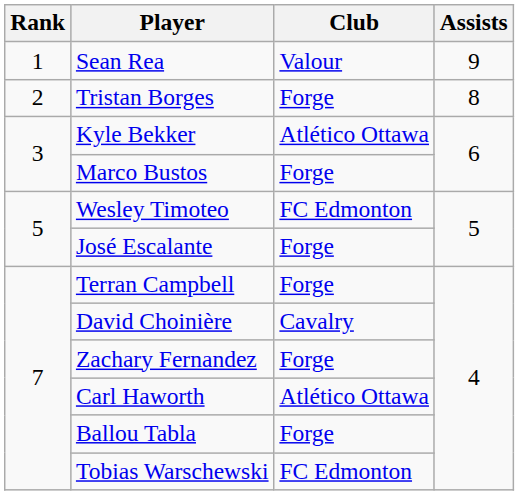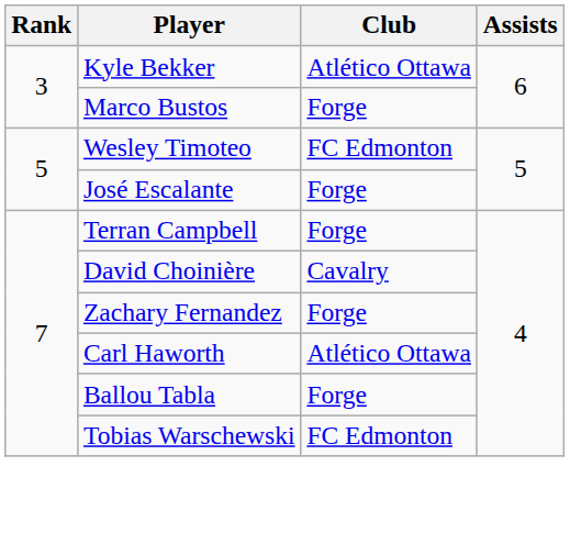 <table class="wikitable">
 <tr>
 <th>Rank</th>
 <th>Player</th>
 <th>Club</th>
 <th>Assists</th>
-</tr>
-<tr>
-<td style="text-align:center" rowspan="1">1</td>
-<td> <a href='#'>Sean Rea</a></td>
-<td><a href='#'>Valour</a></td>
-<td style="text-align:center" rowspan="1">9</td>
-</tr>
-<tr>
-<td style="text-align:center" rowspan="1">2</td>
-<td> <a href='#'>Tristan Borges</a></td>
-<td><a href='#'>Forge</a></td>
-<td style="text-align:center" rowspan="1">8</td>
 </tr>
 <tr>
 <td style="text-align:center" rowspan="2">3</td>
 <td> <a href='#'>Kyle Bekker</a></td>
 <td><a href='#'>Atlético Ottawa</a></td>
 <td style="text-align:center" rowspan="2">6</td>
 </tr>
 <tr>
 <td> <a href='#'>Marco Bustos</a></td>
 <td><a href='#'>Forge</a></td>
 </tr>
 <tr>
 <td style="text-align:center" rowspan="2">5</td>
 <td> <a href='#'>Wesley Timoteo</a></td>
 <td><a href='#'>FC Edmonton</a></td>
 <td style="text-align:center" rowspan="2">5</td>
 </tr>
 <tr>
 <td> <a href='#'>José Escalante</a></td>
 <td><a href='#'>Forge</a></td>
 </tr>
 <tr>
 <td style="text-align:center" rowspan="6">7</td>
 <td> <a href='#'>Terran Campbell</a></td>
 <td><a href='#'>Forge</a></td>
 <td style="text-align:center" rowspan="6">4</td>
 </tr>
 <tr>
 <td> <a href='#'>David Choinière</a></td>
 <td><a href='#'>Cavalry</a></td>
 </tr>
 <tr>
 <td> <a href='#'>Zachary Fernandez</a></td>
 <td><a href='#'>Forge</a></td>
 </tr>
 <tr>
 <td> <a href='#'>Carl Haworth</a></td>
 <td><a href='#'>Atlético Ottawa</a></td>
 </tr>
 <tr>
 <td> <a href='#'>Ballou Tabla</a></td>
 <td><a href='#'>Forge</a></td>
 </tr>
 <tr>
 <td> <a href='#'>Tobias Warschewski</a></td>
 <td><a href='#'>FC Edmonton</a></td>
 </tr>
 </table>
